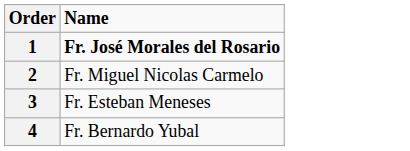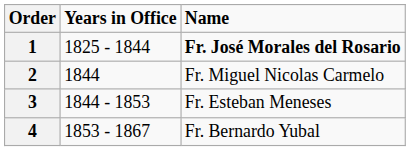 <table class="wikitable">
 <tr>
 <th>Order</th>
+<td><strong>Years in Office</strong></td>
 <td><strong>Name</strong></td>
 </tr>
 <tr>
 <th>1</th>
+<td>1825 - 1844</td>
 <td><strong>Fr. José Morales del Rosario</strong></td>
 </tr>
 <tr>
 <th>2</th>
+<td>1844</td>
 <td>Fr. Miguel Nicolas Carmelo</td>
 </tr>
 <tr>
 <th>3</th>
+<td>1844 - 1853</td>
 <td>Fr. Esteban Meneses</td>
 </tr>
 <tr>
 <th>4</th>
+<td>1853 - 1867</td>
 <td>Fr. Bernardo Yubal</td>
 </tr>
 </table>
